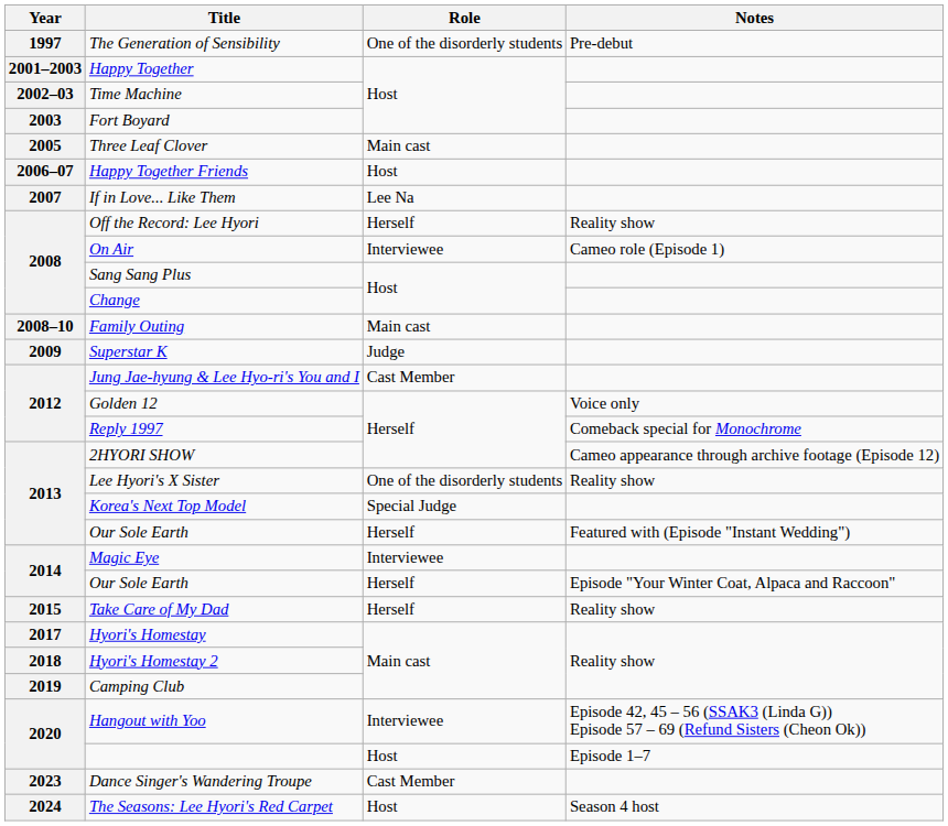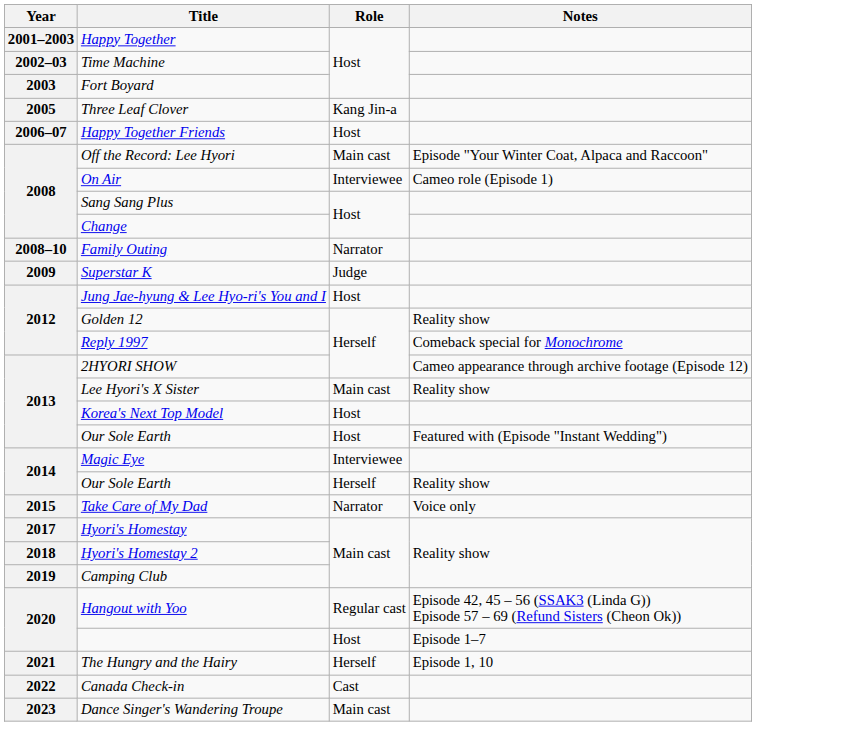 <table class="wikitable plainrowheaders">
 <tr>
 <th scope="col">Year</th>
 <th scope="col">Title</th>
 <th scope="col">Role</th>
 <th scope="col">Notes</th>
-</tr>
-<tr>
-<th scope="row">1997</th>
-<td><em>The Generation of Sensibility</em></td>
-<td>One of the disorderly students</td>
-<td>Pre-debut</td>
 </tr>
 <tr>
 <th scope="row">2001–2003</th>
 <td><em><a href='#'>Happy Together</a></em></td>
 <td rowspan="3">Host</td>
 <td></td>
 </tr>
 <tr>
 <th scope="row">2002–03</th>
 <td><em>Time Machine</em></td>
 <td></td>
 </tr>
 <tr>
 <th scope="row">2003</th>
 <td><em>Fort Boyard</em></td>
 <td></td>
 </tr>
 <tr>
 <th scope="row">2005</th>
 <td><em>Three Leaf Clover</em></td>
-<td>Main cast</td>
+<td>Kang Jin-a</td>
 <td></td>
 </tr>
 <tr>
 <th scope="row">2006–07</th>
 <td><em><a href='#'>Happy Together Friends</a></em></td>
 <td>Host</td>
 <td></td>
 </tr>
 <tr>
-<th scope="row">2007</th>
-<td><em>If in Love... Like Them</em></td>
-<td>Lee Na</td>
-<td></td>
-</tr>
-<tr>
 <th scope="row" rowspan="4">2008</th>
 <td><em>Off the Record: Lee Hyori</em></td>
-<td>Herself</td>
-<td>Reality show</td>
+<td>Main cast</td>
+<td>Episode "Your Winter Coat, Alpaca and Raccoon"</td>
 </tr>
 <tr>
 <td><em><a href='#'>On Air</a></em></td>
 <td>Interviewee</td>
 <td>Cameo role (Episode 1)</td>
 </tr>
 <tr>
 <td><em>Sang Sang Plus</em></td>
 <td rowspan="2">Host</td>
 <td></td>
 </tr>
 <tr>
 <td><em><a href='#'>Change</a></em></td>
 <td></td>
 </tr>
 <tr>
 <th scope="row">2008–10</th>
 <td><em><a href='#'>Family Outing</a></em></td>
-<td>Main cast</td>
+<td>Narrator</td>
 <td></td>
 </tr>
 <tr>
 <th scope="row">2009</th>
 <td><em><a href='#'>Superstar K</a></em></td>
 <td>Judge</td>
 <td></td>
 </tr>
 <tr>
 <th scope="row" rowspan="3">2012</th>
 <td><em><a href='#'>Jung Jae-hyung & Lee Hyo-ri's You and I</a></em></td>
-<td>Cast Member</td>
+<td>Host</td>
 <td></td>
 </tr>
 <tr>
 <td><em>Golden 12</em></td>
 <td rowspan="3">Herself</td>
-<td>Voice only</td>
+<td>Reality show</td>
 </tr>
 <tr>
 <td><em><a href='#'>Reply 1997</a></em></td>
 <td>Comeback special for <em><a href='#'>Monochrome</a></em></td>
 </tr>
 <tr>
 <th scope="row" rowspan="4">2013</th>
 <td><em>2HYORI SHOW</em></td>
 <td>Cameo appearance through archive footage (Episode 12)</td>
 </tr>
 <tr>
 <td><em>Lee Hyori's X Sister</em></td>
-<td>One of the disorderly students</td>
+<td>Main cast</td>
 <td>Reality show</td>
 </tr>
 <tr>
 <td><em><a href='#'>Korea's Next Top Model</a></em></td>
-<td>Special Judge</td>
+<td>Host</td>
 <td></td>
 </tr>
 <tr>
 <td><em>Our Sole Earth</em></td>
-<td>Herself</td>
+<td>Host</td>
 <td>Featured with  (Episode "Instant Wedding")</td>
 </tr>
 <tr>
 <th scope="row" rowspan="2">2014</th>
 <td><em><a href='#'>Magic Eye</a></em></td>
 <td>Interviewee</td>
 <td></td>
 </tr>
 <tr>
 <td><em>Our Sole Earth</em></td>
 <td>Herself</td>
-<td>Episode "Your Winter Coat, Alpaca and Raccoon"</td>
+<td>Reality show</td>
 </tr>
 <tr>
 <th scope="row">2015</th>
 <td><em><a href='#'>Take Care of My Dad</a></em></td>
-<td>Herself</td>
-<td>Reality show</td>
+<td>Narrator</td>
+<td>Voice only</td>
 </tr>
 <tr>
 <th scope="row">2017</th>
 <td><em><a href='#'>Hyori's Homestay</a></em></td>
 <td rowspan="3">Main cast</td>
 <td rowspan="3">Reality show</td>
 </tr>
 <tr>
 <th scope="row">2018</th>
 <td><em><a href='#'>Hyori's Homestay 2</a></em></td>
 </tr>
 <tr>
 <th scope="row">2019</th>
 <td><em>Camping Club</em></td>
 </tr>
 <tr>
 <th scope="row" rowspan="2">2020</th>
 <td><em><a href='#'>Hangout with Yoo</a></em></td>
-<td>Interviewee</td>
+<td>Regular cast</td>
 <td>Episode 42, 45 – 56 (<a href='#'>SSAK3</a> (Linda G))<br>Episode 57 – 69 (<a href='#'>Refund Sisters</a> (Cheon Ok))</td>
 </tr>
 <tr>
 <td><em></em></td>
 <td>Host</td>
 <td>Episode 1–7</td>
 </tr>
 <tr>
-<th scope="row">2023</th>
-<td><em>Dance Singer's Wandering Troupe</em></td>
-<td>Cast Member</td>
+<th scope="row">2021</th>
+<td><em>The Hungry and the Hairy</em></td>
+<td>Herself</td>
+<td>Episode 1, 10</td>
+</tr>
+<tr>
+<th scope="row">2022</th>
+<td><em>Canada Check-in</em></td>
+<td>Cast</td>
 <td></td>
 </tr>
 <tr>
-<th scope="row">2024</th>
-<td><em><a href='#'>The Seasons: Lee Hyori's Red Carpet</a></em></td>
-<td>Host</td>
-<td>Season 4 host</td>
+<th scope="row">2023</th>
+<td><em>Dance Singer's Wandering Troupe</em></td>
+<td>Main cast</td>
+<td></td>
 </tr>
 </table>
